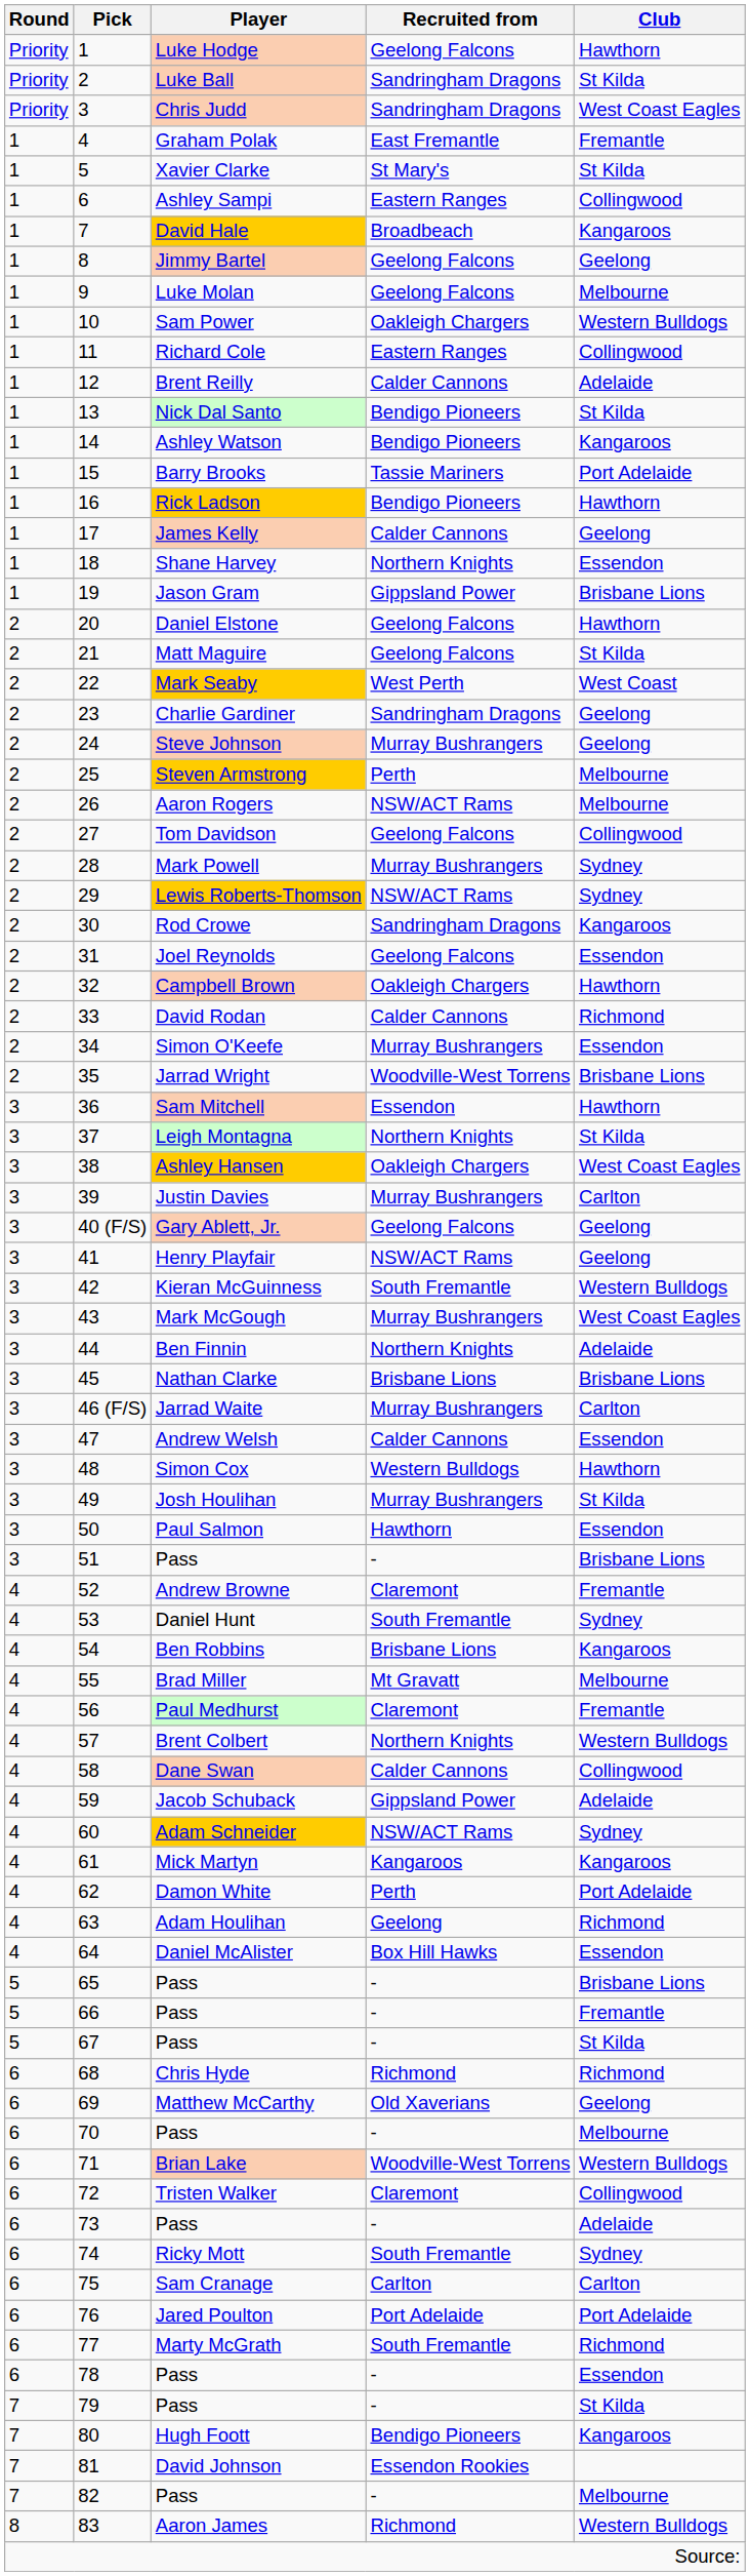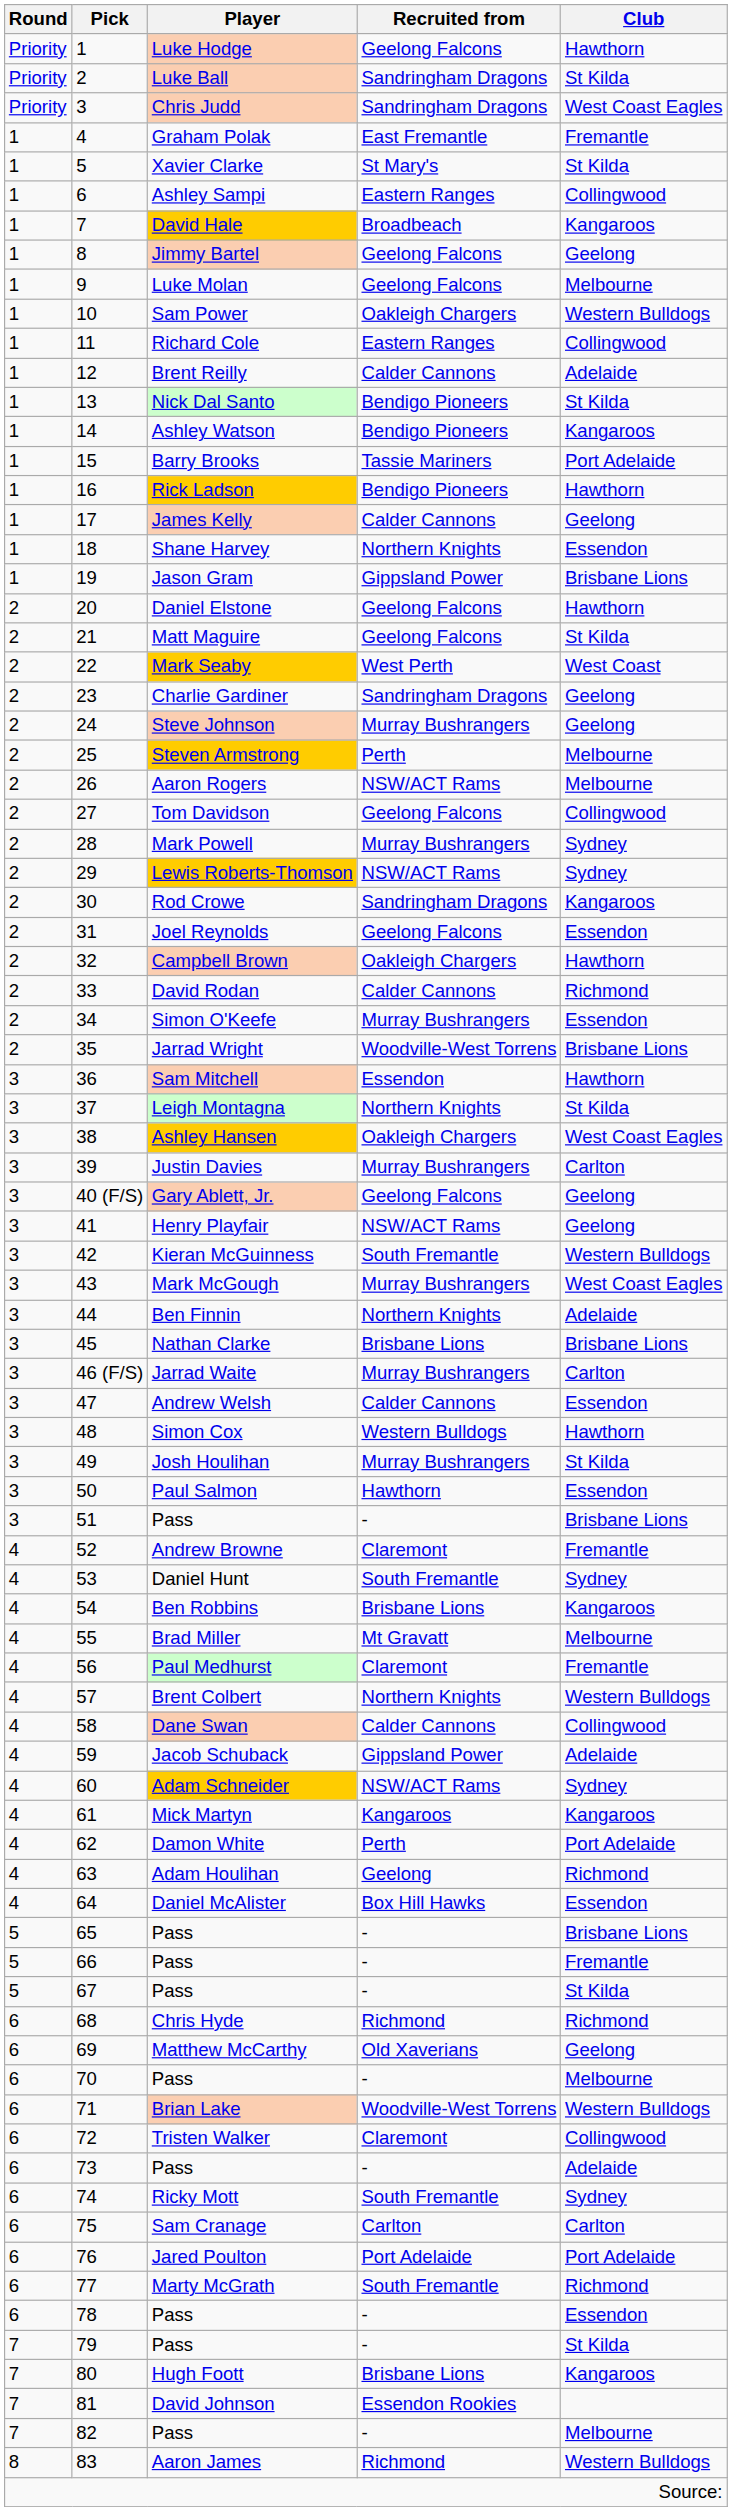 <table class="wikitable sortable">
 <tr>
 <th>Round</th>
 <th>Pick</th>
 <th>Player</th>
 <th>Recruited from</th>
 <th><a href='#'>Club</a></th>
 </tr>
 <tr>
 <td><a href='#'>Priority</a></td>
 <td>1</td>
 <td bgcolor="#FBCEB1"><a href='#'>Luke Hodge</a></td>
 <td><a href='#'>Geelong Falcons</a></td>
 <td><a href='#'>Hawthorn</a></td>
 </tr>
 <tr>
 <td><a href='#'>Priority</a></td>
 <td>2</td>
 <td bgcolor="#FBCEB1"><a href='#'>Luke Ball</a></td>
 <td><a href='#'>Sandringham Dragons</a></td>
 <td><a href='#'>St Kilda</a></td>
 </tr>
 <tr>
 <td><a href='#'>Priority</a></td>
 <td>3</td>
 <td bgcolor="#FBCEB1"><a href='#'>Chris Judd</a></td>
 <td><a href='#'>Sandringham Dragons</a></td>
 <td><a href='#'>West Coast Eagles</a></td>
 </tr>
 <tr>
 <td>1</td>
 <td>4</td>
 <td><a href='#'>Graham Polak</a></td>
 <td><a href='#'>East Fremantle</a></td>
 <td><a href='#'>Fremantle</a></td>
 </tr>
 <tr>
 <td>1</td>
 <td>5</td>
 <td><a href='#'>Xavier Clarke</a></td>
 <td><a href='#'>St Mary's</a></td>
 <td><a href='#'>St Kilda</a></td>
 </tr>
 <tr>
 <td>1</td>
 <td>6</td>
 <td><a href='#'>Ashley Sampi</a></td>
 <td><a href='#'>Eastern Ranges</a></td>
 <td><a href='#'>Collingwood</a></td>
 </tr>
 <tr>
 <td>1</td>
 <td>7</td>
 <td bgcolor="#FFCC00"><a href='#'>David Hale</a></td>
 <td><a href='#'>Broadbeach</a></td>
 <td><a href='#'>Kangaroos</a></td>
 </tr>
 <tr>
 <td>1</td>
 <td>8</td>
 <td bgcolor="#FBCEB1"><a href='#'>Jimmy Bartel</a></td>
 <td><a href='#'>Geelong Falcons</a></td>
 <td><a href='#'>Geelong</a></td>
 </tr>
 <tr>
 <td>1</td>
 <td>9</td>
 <td><a href='#'>Luke Molan</a></td>
 <td><a href='#'>Geelong Falcons</a></td>
 <td><a href='#'>Melbourne</a></td>
 </tr>
 <tr>
 <td>1</td>
 <td>10</td>
 <td><a href='#'>Sam Power</a></td>
 <td><a href='#'>Oakleigh Chargers</a></td>
 <td><a href='#'>Western Bulldogs</a></td>
 </tr>
 <tr>
 <td>1</td>
 <td>11</td>
 <td><a href='#'>Richard Cole</a></td>
 <td><a href='#'>Eastern Ranges</a></td>
 <td><a href='#'>Collingwood</a></td>
 </tr>
 <tr>
 <td>1</td>
 <td>12</td>
 <td><a href='#'>Brent Reilly</a></td>
 <td><a href='#'>Calder Cannons</a></td>
 <td><a href='#'>Adelaide</a></td>
 </tr>
 <tr>
 <td>1</td>
 <td>13</td>
 <td bgcolor="#CCFFCC"><a href='#'>Nick Dal Santo</a></td>
 <td><a href='#'>Bendigo Pioneers</a></td>
 <td><a href='#'>St Kilda</a></td>
 </tr>
 <tr>
 <td>1</td>
 <td>14</td>
 <td><a href='#'>Ashley Watson</a></td>
 <td><a href='#'>Bendigo Pioneers</a></td>
 <td><a href='#'>Kangaroos</a></td>
 </tr>
 <tr>
 <td>1</td>
 <td>15</td>
 <td><a href='#'>Barry Brooks</a></td>
 <td><a href='#'>Tassie Mariners</a></td>
 <td><a href='#'>Port Adelaide</a></td>
 </tr>
 <tr>
 <td>1</td>
 <td>16</td>
 <td bgcolor="#FFCC00"><a href='#'>Rick Ladson</a></td>
 <td><a href='#'>Bendigo Pioneers</a></td>
 <td><a href='#'>Hawthorn</a></td>
 </tr>
 <tr>
 <td>1</td>
 <td>17</td>
 <td bgcolor="#FBCEB1"><a href='#'>James Kelly</a></td>
 <td><a href='#'>Calder Cannons</a></td>
 <td><a href='#'>Geelong</a></td>
 </tr>
 <tr>
 <td>1</td>
 <td>18</td>
 <td><a href='#'>Shane Harvey</a></td>
 <td><a href='#'>Northern Knights</a></td>
 <td><a href='#'>Essendon</a></td>
 </tr>
 <tr>
 <td>1</td>
 <td>19</td>
 <td><a href='#'>Jason Gram</a></td>
 <td><a href='#'>Gippsland Power</a></td>
 <td><a href='#'>Brisbane Lions</a></td>
 </tr>
 <tr>
 <td>2</td>
 <td>20</td>
 <td><a href='#'>Daniel Elstone</a></td>
 <td><a href='#'>Geelong Falcons</a></td>
 <td><a href='#'>Hawthorn</a></td>
 </tr>
 <tr>
 <td>2</td>
 <td>21</td>
 <td><a href='#'>Matt Maguire</a></td>
 <td><a href='#'>Geelong Falcons</a></td>
 <td><a href='#'>St Kilda</a></td>
 </tr>
 <tr>
 <td>2</td>
 <td>22</td>
 <td bgcolor="#FFCC00"><a href='#'>Mark Seaby</a></td>
 <td><a href='#'>West Perth</a></td>
 <td><a href='#'>West Coast</a></td>
 </tr>
 <tr>
 <td>2</td>
 <td>23</td>
 <td><a href='#'>Charlie Gardiner</a></td>
 <td><a href='#'>Sandringham Dragons</a></td>
 <td><a href='#'>Geelong</a></td>
 </tr>
 <tr>
 <td>2</td>
 <td>24</td>
 <td bgcolor="#FBCEB1"><a href='#'>Steve Johnson</a></td>
 <td><a href='#'>Murray Bushrangers</a></td>
 <td><a href='#'>Geelong</a></td>
 </tr>
 <tr>
 <td>2</td>
 <td>25</td>
 <td bgcolor="#FFCC00"><a href='#'>Steven Armstrong</a></td>
 <td><a href='#'>Perth</a></td>
 <td><a href='#'>Melbourne</a></td>
 </tr>
 <tr>
 <td>2</td>
 <td>26</td>
 <td><a href='#'>Aaron Rogers</a></td>
 <td><a href='#'>NSW/ACT Rams</a></td>
 <td><a href='#'>Melbourne</a></td>
 </tr>
 <tr>
 <td>2</td>
 <td>27</td>
 <td><a href='#'>Tom Davidson</a></td>
 <td><a href='#'>Geelong Falcons</a></td>
 <td><a href='#'>Collingwood</a></td>
 </tr>
 <tr>
 <td>2</td>
 <td>28</td>
 <td><a href='#'>Mark Powell</a></td>
 <td><a href='#'>Murray Bushrangers</a></td>
 <td><a href='#'>Sydney</a></td>
 </tr>
 <tr>
 <td>2</td>
 <td>29</td>
 <td bgcolor="#FFCC00"><a href='#'>Lewis Roberts-Thomson</a></td>
 <td><a href='#'>NSW/ACT Rams</a></td>
 <td><a href='#'>Sydney</a></td>
 </tr>
 <tr>
 <td>2</td>
 <td>30</td>
 <td><a href='#'>Rod Crowe</a></td>
 <td><a href='#'>Sandringham Dragons</a></td>
 <td><a href='#'>Kangaroos</a></td>
 </tr>
 <tr>
 <td>2</td>
 <td>31</td>
 <td><a href='#'>Joel Reynolds</a></td>
 <td><a href='#'>Geelong Falcons</a></td>
 <td><a href='#'>Essendon</a></td>
 </tr>
 <tr>
 <td>2</td>
 <td>32</td>
 <td bgcolor="#FBCEB1"><a href='#'>Campbell Brown</a></td>
 <td><a href='#'>Oakleigh Chargers</a></td>
 <td><a href='#'>Hawthorn</a></td>
 </tr>
 <tr>
 <td>2</td>
 <td>33</td>
 <td><a href='#'>David Rodan</a></td>
 <td><a href='#'>Calder Cannons</a></td>
 <td><a href='#'>Richmond</a></td>
 </tr>
 <tr>
 <td>2</td>
 <td>34</td>
 <td><a href='#'>Simon O'Keefe</a></td>
 <td><a href='#'>Murray Bushrangers</a></td>
 <td><a href='#'>Essendon</a></td>
 </tr>
 <tr>
 <td>2</td>
 <td>35</td>
 <td><a href='#'>Jarrad Wright</a></td>
 <td><a href='#'>Woodville-West Torrens</a></td>
 <td><a href='#'>Brisbane Lions</a></td>
 </tr>
 <tr>
 <td>3</td>
 <td>36</td>
 <td bgcolor="#FBCEB1"><a href='#'>Sam Mitchell</a></td>
 <td><a href='#'>Essendon</a></td>
 <td><a href='#'>Hawthorn</a></td>
 </tr>
 <tr>
 <td>3</td>
 <td>37</td>
 <td bgcolor="#CCFFCC"><a href='#'>Leigh Montagna</a></td>
 <td><a href='#'>Northern Knights</a></td>
 <td><a href='#'>St Kilda</a></td>
 </tr>
 <tr>
 <td>3</td>
 <td>38</td>
 <td bgcolor="#FFCC00"><a href='#'>Ashley Hansen</a></td>
 <td><a href='#'>Oakleigh Chargers</a></td>
 <td><a href='#'>West Coast Eagles</a></td>
 </tr>
 <tr>
 <td>3</td>
 <td>39</td>
 <td><a href='#'>Justin Davies</a></td>
 <td><a href='#'>Murray Bushrangers</a></td>
 <td><a href='#'>Carlton</a></td>
 </tr>
 <tr>
 <td>3</td>
 <td>40 (F/S)</td>
 <td bgcolor="#FBCEB1"><a href='#'>Gary Ablett, Jr.</a></td>
 <td><a href='#'>Geelong Falcons</a></td>
 <td><a href='#'>Geelong</a></td>
 </tr>
 <tr>
 <td>3</td>
 <td>41</td>
 <td><a href='#'>Henry Playfair</a></td>
 <td><a href='#'>NSW/ACT Rams</a></td>
 <td><a href='#'>Geelong</a></td>
 </tr>
 <tr>
 <td>3</td>
 <td>42</td>
 <td><a href='#'>Kieran McGuinness</a></td>
 <td><a href='#'>South Fremantle</a></td>
 <td><a href='#'>Western Bulldogs</a></td>
 </tr>
 <tr>
 <td>3</td>
 <td>43</td>
 <td><a href='#'>Mark McGough</a></td>
 <td><a href='#'>Murray Bushrangers</a></td>
 <td><a href='#'>West Coast Eagles</a></td>
 </tr>
 <tr>
 <td>3</td>
 <td>44</td>
 <td><a href='#'>Ben Finnin</a></td>
 <td><a href='#'>Northern Knights</a></td>
 <td><a href='#'>Adelaide</a></td>
 </tr>
 <tr>
 <td>3</td>
 <td>45</td>
 <td><a href='#'>Nathan Clarke</a></td>
 <td><a href='#'>Brisbane Lions</a></td>
 <td><a href='#'>Brisbane Lions</a></td>
 </tr>
 <tr>
 <td>3</td>
 <td>46 (F/S)</td>
 <td><a href='#'>Jarrad Waite</a></td>
 <td><a href='#'>Murray Bushrangers</a></td>
 <td><a href='#'>Carlton</a></td>
 </tr>
 <tr>
 <td>3</td>
 <td>47</td>
 <td><a href='#'>Andrew Welsh</a></td>
 <td><a href='#'>Calder Cannons</a></td>
 <td><a href='#'>Essendon</a></td>
 </tr>
 <tr>
 <td>3</td>
 <td>48</td>
 <td><a href='#'>Simon Cox</a></td>
 <td><a href='#'>Western Bulldogs</a></td>
 <td><a href='#'>Hawthorn</a></td>
 </tr>
 <tr>
 <td>3</td>
 <td>49</td>
 <td><a href='#'>Josh Houlihan</a></td>
 <td><a href='#'>Murray Bushrangers</a></td>
 <td><a href='#'>St Kilda</a></td>
 </tr>
 <tr>
 <td>3</td>
 <td>50</td>
 <td><a href='#'>Paul Salmon</a></td>
 <td><a href='#'>Hawthorn</a></td>
 <td><a href='#'>Essendon</a></td>
 </tr>
 <tr>
 <td>3</td>
 <td>51</td>
 <td>Pass</td>
 <td>-</td>
 <td><a href='#'>Brisbane Lions</a></td>
 </tr>
 <tr>
 <td>4</td>
 <td>52</td>
 <td><a href='#'>Andrew Browne</a></td>
 <td><a href='#'>Claremont</a></td>
 <td><a href='#'>Fremantle</a></td>
 </tr>
 <tr>
 <td>4</td>
 <td>53</td>
 <td>Daniel Hunt</td>
 <td><a href='#'>South Fremantle</a></td>
 <td><a href='#'>Sydney</a></td>
 </tr>
 <tr>
 <td>4</td>
 <td>54</td>
 <td><a href='#'>Ben Robbins</a></td>
 <td><a href='#'>Brisbane Lions</a></td>
 <td><a href='#'>Kangaroos</a></td>
 </tr>
 <tr>
 <td>4</td>
 <td>55</td>
 <td><a href='#'>Brad Miller</a></td>
 <td><a href='#'>Mt Gravatt</a></td>
 <td><a href='#'>Melbourne</a></td>
 </tr>
 <tr>
 <td>4</td>
 <td>56</td>
 <td bgcolor="#CCFFCC"><a href='#'>Paul Medhurst</a></td>
 <td><a href='#'>Claremont</a></td>
 <td><a href='#'>Fremantle</a></td>
 </tr>
 <tr>
 <td>4</td>
 <td>57</td>
 <td><a href='#'>Brent Colbert</a></td>
 <td><a href='#'>Northern Knights</a></td>
 <td><a href='#'>Western Bulldogs</a></td>
 </tr>
 <tr>
 <td>4</td>
 <td>58</td>
 <td bgcolor="#FBCEB1"><a href='#'>Dane Swan</a></td>
 <td><a href='#'>Calder Cannons</a></td>
 <td><a href='#'>Collingwood</a></td>
 </tr>
 <tr>
 <td>4</td>
 <td>59</td>
 <td><a href='#'>Jacob Schuback</a></td>
 <td><a href='#'>Gippsland Power</a></td>
 <td><a href='#'>Adelaide</a></td>
 </tr>
 <tr>
 <td>4</td>
 <td>60</td>
 <td bgcolor="#FFCC00"><a href='#'>Adam Schneider</a></td>
 <td><a href='#'>NSW/ACT Rams</a></td>
 <td><a href='#'>Sydney</a></td>
 </tr>
 <tr>
 <td>4</td>
 <td>61</td>
 <td><a href='#'>Mick Martyn</a></td>
 <td><a href='#'>Kangaroos</a></td>
 <td><a href='#'>Kangaroos</a></td>
 </tr>
 <tr>
 <td>4</td>
 <td>62</td>
 <td><a href='#'>Damon White</a></td>
 <td><a href='#'>Perth</a></td>
 <td><a href='#'>Port Adelaide</a></td>
 </tr>
 <tr>
 <td>4</td>
 <td>63</td>
 <td><a href='#'>Adam Houlihan</a></td>
 <td><a href='#'>Geelong</a></td>
 <td><a href='#'>Richmond</a></td>
 </tr>
 <tr>
 <td>4</td>
 <td>64</td>
 <td><a href='#'>Daniel McAlister</a></td>
 <td><a href='#'>Box Hill Hawks</a></td>
 <td><a href='#'>Essendon</a></td>
 </tr>
 <tr>
 <td>5</td>
 <td>65</td>
 <td>Pass</td>
 <td>-</td>
 <td><a href='#'>Brisbane Lions</a></td>
 </tr>
 <tr>
 <td>5</td>
 <td>66</td>
 <td>Pass</td>
 <td>-</td>
 <td><a href='#'>Fremantle</a></td>
 </tr>
 <tr>
 <td>5</td>
 <td>67</td>
 <td>Pass</td>
 <td>-</td>
 <td><a href='#'>St Kilda</a></td>
 </tr>
 <tr>
 <td>6</td>
 <td>68</td>
 <td><a href='#'>Chris Hyde</a></td>
 <td><a href='#'>Richmond</a></td>
 <td><a href='#'>Richmond</a></td>
 </tr>
 <tr>
 <td>6</td>
 <td>69</td>
 <td><a href='#'>Matthew McCarthy</a></td>
 <td><a href='#'>Old Xaverians</a></td>
 <td><a href='#'>Geelong</a></td>
 </tr>
 <tr>
 <td>6</td>
 <td>70</td>
 <td>Pass</td>
 <td>-</td>
 <td><a href='#'>Melbourne</a></td>
 </tr>
 <tr>
 <td>6</td>
 <td>71</td>
 <td bgcolor="#FBCEB1"><a href='#'>Brian Lake</a></td>
 <td><a href='#'>Woodville-West Torrens</a></td>
 <td><a href='#'>Western Bulldogs</a></td>
 </tr>
 <tr>
 <td>6</td>
 <td>72</td>
 <td><a href='#'>Tristen Walker</a></td>
 <td><a href='#'>Claremont</a></td>
 <td><a href='#'>Collingwood</a></td>
 </tr>
 <tr>
 <td>6</td>
 <td>73</td>
 <td>Pass</td>
 <td>-</td>
 <td><a href='#'>Adelaide</a></td>
 </tr>
 <tr>
 <td>6</td>
 <td>74</td>
 <td><a href='#'>Ricky Mott</a></td>
 <td><a href='#'>South Fremantle</a></td>
 <td><a href='#'>Sydney</a></td>
 </tr>
 <tr>
 <td>6</td>
 <td>75</td>
 <td><a href='#'>Sam Cranage</a></td>
 <td><a href='#'>Carlton</a></td>
 <td><a href='#'>Carlton</a></td>
 </tr>
 <tr>
 <td>6</td>
 <td>76</td>
 <td><a href='#'>Jared Poulton</a></td>
 <td><a href='#'>Port Adelaide</a></td>
 <td><a href='#'>Port Adelaide</a></td>
 </tr>
 <tr>
 <td>6</td>
 <td>77</td>
 <td><a href='#'>Marty McGrath</a></td>
 <td><a href='#'>South Fremantle</a></td>
 <td><a href='#'>Richmond</a></td>
 </tr>
 <tr>
 <td>6</td>
 <td>78</td>
 <td>Pass</td>
 <td>-</td>
 <td><a href='#'>Essendon</a></td>
 </tr>
 <tr>
 <td>7</td>
 <td>79</td>
 <td>Pass</td>
 <td>-</td>
 <td><a href='#'>St Kilda</a></td>
 </tr>
 <tr>
 <td>7</td>
 <td>80</td>
 <td><a href='#'>Hugh Foott</a></td>
-<td><a href='#'>Bendigo Pioneers</a></td>
+<td><a href='#'>Brisbane Lions</a></td>
 <td><a href='#'>Kangaroos</a></td>
 </tr>
 <tr>
 <td>7</td>
 <td>81</td>
 <td><a href='#'>David Johnson</a></td>
 <td><a href='#'>Essendon Rookies</a></td>
 <td></td>
 </tr>
 <tr>
 <td>7</td>
 <td>82</td>
 <td>Pass</td>
 <td>-</td>
 <td><a href='#'>Melbourne</a></td>
 </tr>
 <tr>
 <td>8</td>
 <td>83</td>
 <td><a href='#'>Aaron James</a></td>
 <td><a href='#'>Richmond</a></td>
 <td><a href='#'>Western Bulldogs</a></td>
 </tr>
 <tr>
 <td colspan=5 align="right">Source:</td>
 </tr>
 </table>
